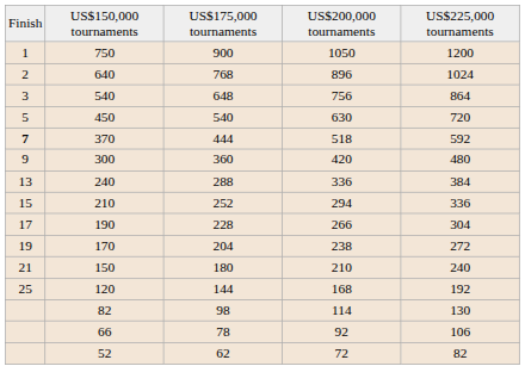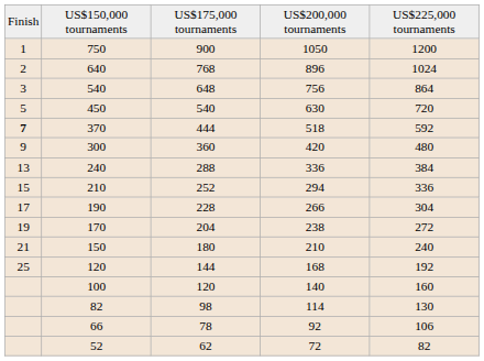 <table class="wikitable">
 <tr align=center>
 <td style="background:#efefef;">Finish</td>
 <td style="width:140px; background:#efefef;">US$150,000<br>tournaments</td>
 <td style="width:140px; background:#efefef;">US$175,000<br>tournaments</td>
 <td style="width:140px; background:#efefef;">US$200,000<br>tournaments</td>
 <td style="width:140px; background:#efefef;">US$225,000<br>tournaments</td>
 </tr>
 <tr style="text-align:center; background:#F3E6D7;">
 <td>1</td>
 <td>750</td>
 <td>900</td>
 <td>1050</td>
 <td>1200</td>
 </tr>
 <tr style="text-align:center; background:#F3E6D7;">
 <td>2</td>
 <td>640</td>
 <td>768</td>
 <td>896</td>
 <td>1024</td>
 </tr>
 <tr style="text-align:center; background:#F3E6D7;">
 <td>3</td>
 <td>540</td>
 <td>648</td>
 <td>756</td>
 <td>864</td>
 </tr>
 <tr style="text-align:center; background:#F3E6D7;">
 <td>5</td>
 <td>450</td>
 <td>540</td>
 <td>630</td>
 <td>720</td>
 </tr>
 <tr style="text-align:center; background:#F3E6D7;">
 <td><strong>7</strong></td>
 <td>370</td>
 <td>444</td>
 <td>518</td>
 <td>592</td>
 </tr>
 <tr style="text-align:center; background:#F3E6D7;">
 <td>9</td>
 <td>300</td>
 <td>360</td>
 <td>420</td>
 <td>480</td>
 </tr>
 <tr style="text-align:center; background:#F3E6D7;">
 <td>13</td>
 <td>240</td>
 <td>288</td>
 <td>336</td>
 <td>384</td>
 </tr>
 <tr style="text-align:center; background:#F3E6D7;">
 <td>15</td>
 <td>210</td>
 <td>252</td>
 <td>294</td>
 <td>336</td>
 </tr>
 <tr style="text-align:center; background:#F3E6D7;">
 <td>17</td>
 <td>190</td>
 <td>228</td>
 <td>266</td>
 <td>304</td>
 </tr>
 <tr style="text-align:center; background:#F3E6D7;">
 <td>19</td>
 <td>170</td>
 <td>204</td>
 <td>238</td>
 <td>272</td>
 </tr>
 <tr style="text-align:center; background:#F3E6D7;">
 <td>21</td>
 <td>150</td>
 <td>180</td>
 <td>210</td>
 <td>240</td>
 </tr>
 <tr style="text-align:center; background:#F3E6D7;">
 <td>25</td>
 <td>120</td>
 <td>144</td>
 <td>168</td>
 <td>192</td>
 </tr>
 <tr style="text-align:center; background:#F3E6D7;">
 <td></td>
+<td>100</td>
+<td>120</td>
+<td>140</td>
+<td>160</td>
+</tr>
+<tr style="text-align:center; background:#F3E6D7;">
+<td></td>
 <td>82</td>
 <td>98</td>
 <td>114</td>
 <td>130</td>
 </tr>
 <tr style="text-align:center; background:#F3E6D7;">
 <td></td>
 <td>66</td>
 <td>78</td>
 <td>92</td>
 <td>106</td>
 </tr>
 <tr style="text-align:center; background:#F3E6D7;">
 <td></td>
 <td>52</td>
 <td>62</td>
 <td>72</td>
 <td>82</td>
 </tr>
 </table>
